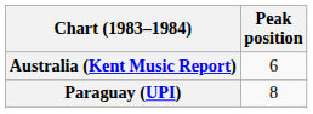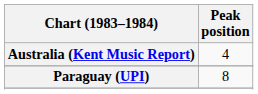 <table class="wikitable sortable plainrowheaders" style="text-align:center">
 <tr>
 <th scope="col">Chart (1983–1984)</th>
 <th scope="col">Peak<br>position</th>
 </tr>
 <tr>
 <th scope="row">Australia (<a href='#'>Kent Music Report</a>)</th>
-<td>6</td>
+<td>4</td>
 </tr>
 <tr>
 </tr>
 <tr>
 </tr>
 <tr>
 </tr>
 <tr>
 </tr>
 <tr>
 </tr>
 <tr>
 <th scope="row">Paraguay (<a href='#'>UPI</a>)</th>
 <td>8</td>
 </tr>
 <tr>
 </tr>
 <tr>
 </tr>
 </table>
